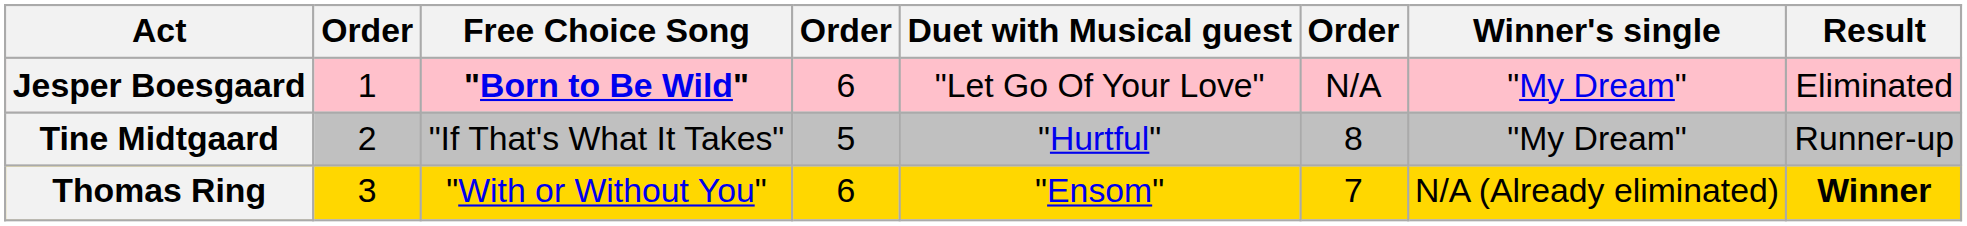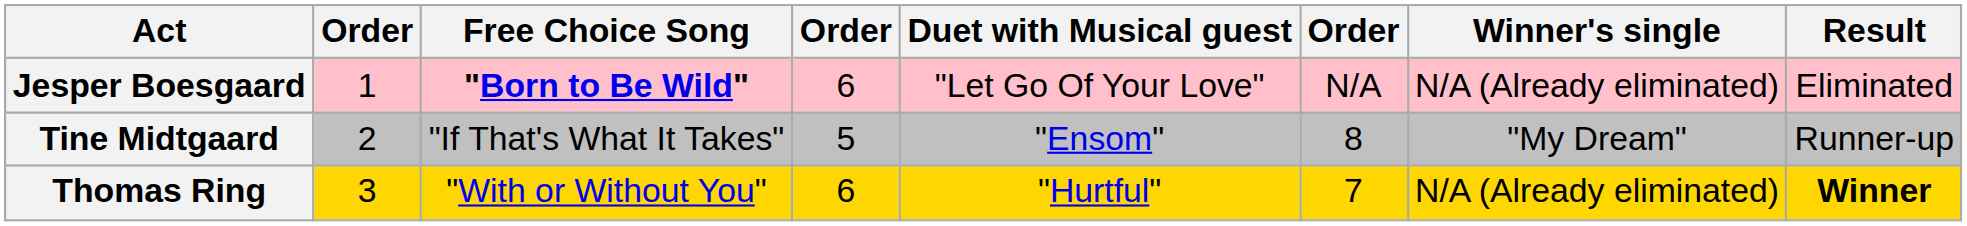 <table class="wikitable plainrowheaders" style="text-align:center;">
 <tr>
 <th>Act</th>
 <th>Order</th>
 <th>Free Choice Song</th>
 <th>Order</th>
 <th>Duet with Musical guest </th>
 <th>Order</th>
 <th>Winner's single</th>
 <th>Result</th>
 </tr>
 <tr bgcolor="pink">
 <th scope="row">Jesper Boesgaard</th>
 <td>1</td>
 <td><strong>"<a href='#'>Born to Be Wild</a>"</strong></td>
 <td>6</td>
 <td>"Let Go Of Your Love" </td>
 <td>N/A</td>
-<td>"<a href='#'>My Dream</a>"</td>
+<td>N/A (Already eliminated)</td>
 <td>Eliminated</td>
 </tr>
 <tr bgcolor="silver">
 <th scope="row">Tine Midtgaard</th>
 <td>2</td>
 <td>"If That's What It Takes"</td>
 <td>5</td>
-<td>"<a href='#'>Hurtful</a>" </td>
+<td>"<a href='#'>Ensom</a>" </td>
 <td>8</td>
 <td>"My Dream"</td>
 <td>Runner-up</td>
 </tr>
 <tr bgcolor="gold">
 <th scope="row">Thomas Ring</th>
 <td>3</td>
 <td>"<a href='#'>With or Without You</a>"</td>
 <td>6</td>
-<td>"<a href='#'>Ensom</a>" </td>
+<td>"<a href='#'>Hurtful</a>" </td>
 <td>7</td>
 <td>N/A (Already eliminated)</td>
 <td><strong>Winner</strong></td>
 </tr>
 </table>
